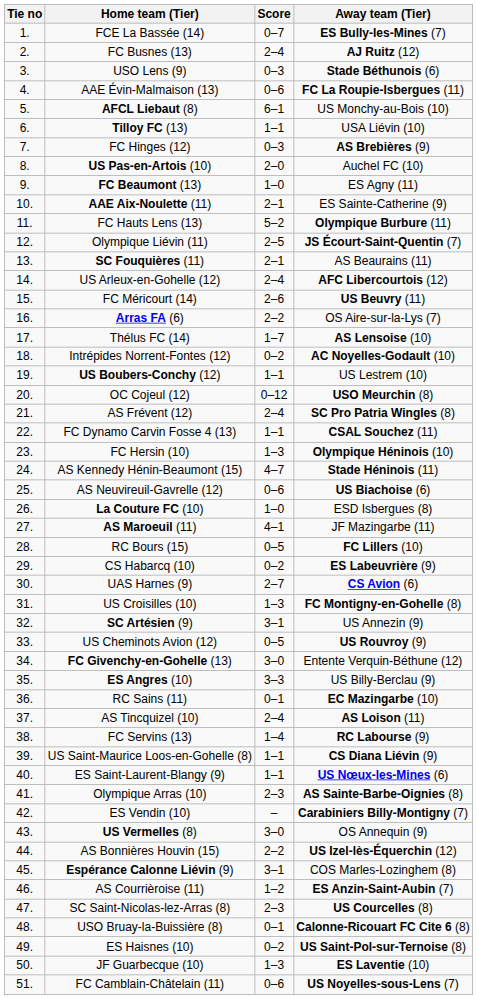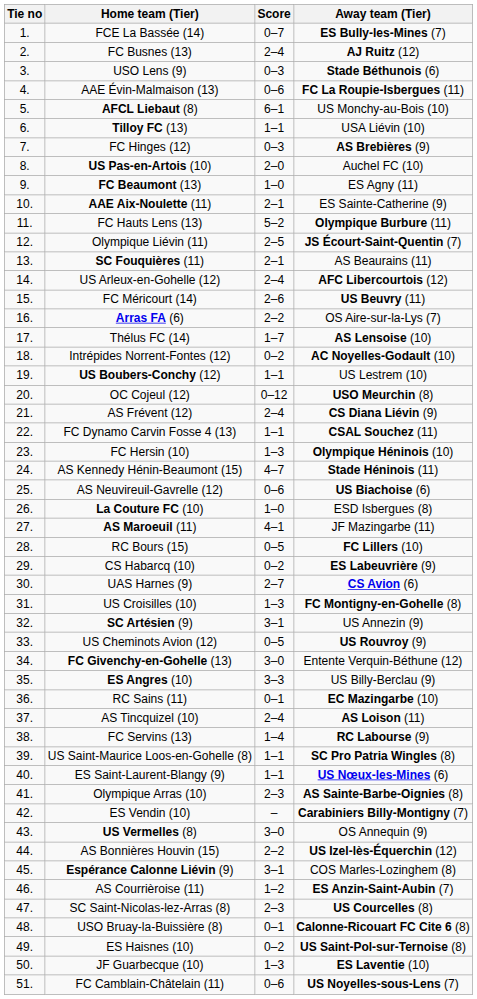 <table class="wikitable" style="text-align: center">
 <tr>
 <th>Tie no</th>
 <th>Home team (Tier)</th>
 <th>Score</th>
 <th>Away team (Tier)</th>
 </tr>
 <tr>
 <td>1.</td>
 <td>FCE La Bassée (14)</td>
 <td>0–7</td>
 <td><strong>ES Bully-les-Mines</strong> (7)</td>
 </tr>
 <tr>
 <td>2.</td>
 <td>FC Busnes (13)</td>
 <td>2–4</td>
 <td><strong>AJ Ruitz</strong> (12)</td>
 </tr>
 <tr>
 <td>3.</td>
 <td>USO Lens (9)</td>
 <td>0–3</td>
 <td><strong>Stade Béthunois</strong> (6)</td>
 </tr>
 <tr>
 <td>4.</td>
 <td>AAE Évin-Malmaison (13)</td>
 <td>0–6</td>
 <td><strong>FC La Roupie-Isbergues</strong> (11)</td>
 </tr>
 <tr>
 <td>5.</td>
 <td><strong>AFCL Liebaut</strong> (8)</td>
 <td>6–1</td>
 <td>US Monchy-au-Bois (10)</td>
 </tr>
 <tr>
 <td>6.</td>
 <td><strong>Tilloy FC</strong> (13)</td>
 <td>1–1 </td>
 <td>USA Liévin (10)</td>
 </tr>
 <tr>
 <td>7.</td>
 <td>FC Hinges (12)</td>
 <td>0–3</td>
 <td><strong>AS Brebières</strong> (9)</td>
 </tr>
 <tr>
 <td>8.</td>
 <td><strong>US Pas-en-Artois</strong> (10)</td>
 <td>2–0</td>
 <td>Auchel FC (10)</td>
 </tr>
 <tr>
 <td>9.</td>
 <td><strong>FC Beaumont</strong> (13)</td>
 <td>1–0</td>
 <td>ES Agny (11)</td>
 </tr>
 <tr>
 <td>10.</td>
 <td><strong>AAE Aix-Noulette</strong> (11)</td>
 <td>2–1</td>
 <td>ES Sainte-Catherine (9)</td>
 </tr>
 <tr>
 <td>11.</td>
 <td>FC Hauts Lens (13)</td>
 <td>5–2</td>
 <td><strong>Olympique Burbure</strong> (11)</td>
 </tr>
 <tr>
 <td>12.</td>
 <td>Olympique Liévin (11)</td>
 <td>2–5</td>
 <td><strong>JS Écourt-Saint-Quentin</strong> (7)</td>
 </tr>
 <tr>
 <td>13.</td>
 <td><strong>SC Fouquières</strong> (11)</td>
 <td>2–1</td>
 <td>AS Beaurains (11)</td>
 </tr>
 <tr>
 <td>14.</td>
 <td>US Arleux-en-Gohelle (12)</td>
 <td>2–4</td>
 <td><strong>AFC Libercourtois</strong> (12)</td>
 </tr>
 <tr>
 <td>15.</td>
 <td>FC Méricourt (14)</td>
 <td>2–6</td>
 <td><strong>US Beuvry</strong> (11)</td>
 </tr>
 <tr>
 <td>16.</td>
 <td><strong><a href='#'>Arras FA</a></strong> (6)</td>
 <td>2–2 </td>
 <td>OS Aire-sur-la-Lys (7)</td>
 </tr>
 <tr>
 <td>17.</td>
 <td>Thélus FC (14)</td>
 <td>1–7</td>
 <td><strong>AS Lensoise</strong> (10)</td>
 </tr>
 <tr>
 <td>18.</td>
 <td>Intrépides Norrent-Fontes (12)</td>
 <td>0–2</td>
 <td><strong>AC Noyelles-Godault</strong> (10)</td>
 </tr>
 <tr>
 <td>19.</td>
 <td><strong>US Boubers-Conchy</strong> (12)</td>
 <td>1–1 </td>
 <td>US Lestrem (10)</td>
 </tr>
 <tr>
 <td>20.</td>
 <td>OC Cojeul (12)</td>
 <td>0–12</td>
 <td><strong>USO Meurchin</strong> (8)</td>
 </tr>
 <tr>
 <td>21.</td>
 <td>AS Frévent (12)</td>
 <td>2–4</td>
-<td><strong>SC Pro Patria Wingles</strong> (8)</td>
+<td><strong>CS Diana Liévin</strong> (9)</td>
 </tr>
 <tr>
 <td>22.</td>
 <td>FC Dynamo Carvin Fosse 4 (13)</td>
 <td>1–1 </td>
 <td><strong>CSAL Souchez</strong> (11)</td>
 </tr>
 <tr>
 <td>23.</td>
 <td>FC Hersin (10)</td>
 <td>1–3</td>
 <td><strong>Olympique Héninois</strong> (10)</td>
 </tr>
 <tr>
 <td>24.</td>
 <td>AS Kennedy Hénin-Beaumont (15)</td>
 <td>4–7</td>
 <td><strong>Stade Héninois</strong> (11)</td>
 </tr>
 <tr>
 <td>25.</td>
 <td>AS Neuvireuil-Gavrelle (12)</td>
 <td>0–6</td>
 <td><strong>US Biachoise</strong> (6)</td>
 </tr>
 <tr>
 <td>26.</td>
 <td><strong>La Couture FC</strong> (10)</td>
 <td>1–0</td>
 <td>ESD Isbergues (8)</td>
 </tr>
 <tr>
 <td>27.</td>
 <td><strong>AS Maroeuil</strong> (11)</td>
 <td>4–1</td>
 <td>JF Mazingarbe (11)</td>
 </tr>
 <tr>
 <td>28.</td>
 <td>RC Bours (15)</td>
 <td>0–5</td>
 <td><strong>FC Lillers</strong> (10)</td>
 </tr>
 <tr>
 <td>29.</td>
 <td>CS Habarcq (10)</td>
 <td>0–2</td>
 <td><strong>ES Labeuvrière</strong> (9)</td>
 </tr>
 <tr>
 <td>30.</td>
 <td>UAS Harnes (9)</td>
 <td>2–7</td>
 <td><strong><a href='#'>CS Avion</a></strong> (6)</td>
 </tr>
 <tr>
 <td>31.</td>
 <td>US Croisilles (10)</td>
 <td>1–3</td>
 <td><strong>FC Montigny-en-Gohelle</strong> (8)</td>
 </tr>
 <tr>
 <td>32.</td>
 <td><strong>SC Artésien</strong> (9)</td>
 <td>3–1</td>
 <td>US Annezin (9)</td>
 </tr>
 <tr>
 <td>33.</td>
 <td>US Cheminots Avion (12)</td>
 <td>0–5</td>
 <td><strong>US Rouvroy</strong> (9)</td>
 </tr>
 <tr>
 <td>34.</td>
 <td><strong>FC Givenchy-en-Gohelle</strong> (13)</td>
 <td>3–0</td>
 <td>Entente Verquin-Béthune (12)</td>
 </tr>
 <tr>
 <td>35.</td>
 <td><strong>ES Angres</strong> (10)</td>
 <td>3–3 </td>
 <td>US Billy-Berclau (9)</td>
 </tr>
 <tr>
 <td>36.</td>
 <td>RC Sains (11)</td>
 <td>0–1</td>
 <td><strong>EC Mazingarbe</strong> (10)</td>
 </tr>
 <tr>
 <td>37.</td>
 <td>AS Tincquizel (10)</td>
 <td>2–4</td>
 <td><strong>AS Loison</strong> (11)</td>
 </tr>
 <tr>
 <td>38.</td>
 <td>FC Servins (13)</td>
 <td>1–4</td>
 <td><strong>RC Labourse</strong> (9)</td>
 </tr>
 <tr>
 <td>39.</td>
 <td>US Saint-Maurice Loos-en-Gohelle (8)</td>
 <td>1–1 </td>
-<td><strong>CS Diana Liévin</strong> (9)</td>
+<td><strong>SC Pro Patria Wingles</strong> (8)</td>
 </tr>
 <tr>
 <td>40.</td>
 <td>ES Saint-Laurent-Blangy (9)</td>
 <td>1–1 </td>
 <td><strong><a href='#'>US Nœux-les-Mines</a></strong> (6)</td>
 </tr>
 <tr>
 <td>41.</td>
 <td>Olympique Arras (10)</td>
 <td>2–3</td>
 <td><strong>AS Sainte-Barbe-Oignies</strong> (8)</td>
 </tr>
 <tr>
 <td>42.</td>
 <td>ES Vendin (10)</td>
 <td>–</td>
 <td><strong>Carabiniers Billy-Montigny</strong> (7)</td>
 </tr>
 <tr>
 <td>43.</td>
 <td><strong>US Vermelles</strong> (8)</td>
 <td>3–0</td>
 <td>OS Annequin (9)</td>
 </tr>
 <tr>
 <td>44.</td>
 <td>AS Bonnières Houvin (15)</td>
 <td>2–2 </td>
 <td><strong>US Izel-lès-Équerchin</strong> (12)</td>
 </tr>
 <tr>
 <td>45.</td>
 <td><strong>Espérance Calonne Liévin</strong> (9)</td>
 <td>3–1</td>
 <td>COS Marles-Lozinghem (8)</td>
 </tr>
 <tr>
 <td>46.</td>
 <td>AS Courrièroise (11)</td>
 <td>1–2</td>
 <td><strong>ES Anzin-Saint-Aubin</strong> (7)</td>
 </tr>
 <tr>
 <td>47.</td>
 <td>SC Saint-Nicolas-lez-Arras (8)</td>
 <td>2–3</td>
 <td><strong>US Courcelles</strong> (8)</td>
 </tr>
 <tr>
 <td>48.</td>
 <td>USO Bruay-la-Buissière (8)</td>
 <td>0–1</td>
 <td><strong>Calonne-Ricouart FC Cite 6</strong> (8)</td>
 </tr>
 <tr>
 <td>49.</td>
 <td>ES Haisnes (10)</td>
 <td>0–2</td>
 <td><strong>US Saint-Pol-sur-Ternoise</strong> (8)</td>
 </tr>
 <tr>
 <td>50.</td>
 <td>JF Guarbecque (10)</td>
 <td>1–3</td>
 <td><strong>ES Laventie</strong> (10)</td>
 </tr>
 <tr>
 <td>51.</td>
 <td>FC Camblain-Châtelain (11)</td>
 <td>0–6</td>
 <td><strong>US Noyelles-sous-Lens</strong> (7)</td>
 </tr>
 </table>
